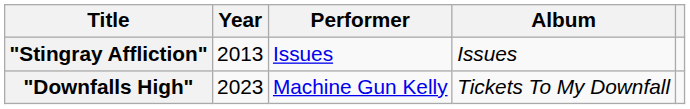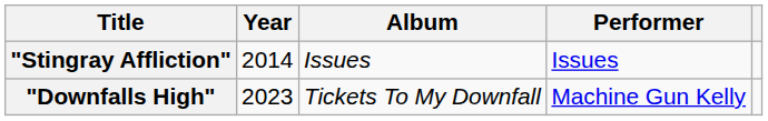 <table class="wikitable plainrowheaders sortable" style="margin-right: 0;">
 <tr>
 <th scope="col">Title</th>
 <th scope="col">Year</th>
+<th scope="col">Album</th>
 <th scope="col">Performer</th>
-<th scope="col">Album</th>
 <th scope="col" class="unsortable"></th>
 </tr>
 <tr>
 <th scope="row">"Stingray Affliction"</th>
-<td>2013</td>
+<td>2014</td>
+<td><em>Issues</em></td>
 <td><a href='#'>Issues</a></td>
-<td><em>Issues</em></td>
 <td style="text-align:center;"></td>
 </tr>
 <tr>
 <th scope="row">"Downfalls High"</th>
 <td>2023</td>
+<td><em>Tickets To My Downfall</em></td>
 <td><a href='#'>Machine Gun Kelly</a></td>
-<td><em>Tickets To My Downfall</em></td>
 <td></td>
 </tr>
 </table>
